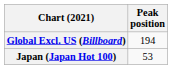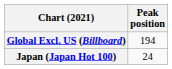 <table class="wikitable sortable plainrowheaders" style="text-align:center;">
 <tr>
 <th scope="col">Chart (2021)</th>
 <th scope="col">Peak<br>position</th>
 </tr>
 <tr>
 <th scope="row"><a href='#'>Global Excl. US</a> (<em><a href='#'>Billboard</a></em>)</th>
 <td>194</td>
 </tr>
 <tr>
 <th scope="row">Japan (<a href='#'>Japan Hot 100</a>)</th>
-<td>53</td>
+<td>24</td>
 </tr>
 </table>
